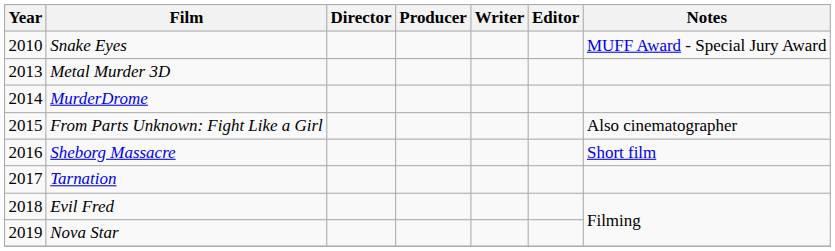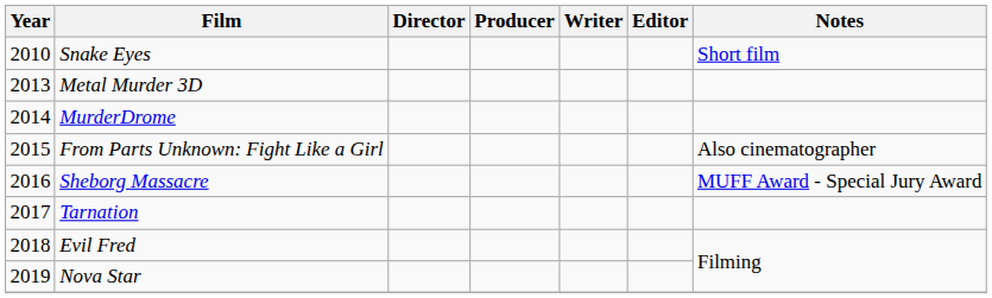 <table class="wikitable">
 <tr>
 <th>Year</th>
 <th>Film</th>
 <th>Director</th>
 <th>Producer</th>
 <th>Writer</th>
 <th>Editor</th>
 <th>Notes</th>
 </tr>
 <tr>
 <td>2010</td>
 <td><em>Snake Eyes</em></td>
 <td style="text-align:center;"></td>
 <td style="text-align:center;"></td>
 <td style="text-align:center;"></td>
 <td style="text-align:center;"></td>
-<td><a href='#'>MUFF Award</a> - Special Jury Award</td>
+<td><a href='#'>Short film</a></td>
 </tr>
 <tr>
 <td>2013</td>
 <td><em>Metal Murder 3D</em></td>
 <td style="text-align:center;"></td>
 <td style="text-align:center;"></td>
 <td style="text-align:center;"></td>
 <td></td>
 <td></td>
 </tr>
 <tr>
 <td>2014</td>
 <td><em><a href='#'>MurderDrome</a></em></td>
 <td style="text-align:center;"></td>
 <td style="text-align:center;"></td>
 <td style="text-align:center;"></td>
 <td style="text-align:center;"></td>
 <td></td>
 </tr>
 <tr>
 <td>2015</td>
 <td><em>From Parts Unknown: Fight Like a Girl</em></td>
 <td style="text-align:center;"></td>
 <td style="text-align:center;"></td>
 <td style="text-align:center;"></td>
 <td style="text-align:center;"></td>
 <td>Also cinematographer</td>
 </tr>
 <tr>
 <td>2016</td>
 <td><em><a href='#'>Sheborg Massacre</a></em></td>
 <td style="text-align:center;"></td>
 <td style="text-align:center;"></td>
 <td style="text-align:center;"></td>
 <td style="text-align:center;"></td>
-<td><a href='#'>Short film</a></td>
+<td><a href='#'>MUFF Award</a> - Special Jury Award</td>
 </tr>
 <tr>
 <td>2017</td>
 <td><em><a href='#'>Tarnation</a></em></td>
 <td style="text-align:center;"></td>
 <td style="text-align:center;"></td>
 <td style="text-align:center;"></td>
 <td style="text-align:center;"></td>
 <td></td>
 </tr>
 <tr>
 <td>2018</td>
 <td><em>Evil Fred</em></td>
 <td></td>
 <td></td>
 <td></td>
 <td style="text-align:center;"></td>
 <td rowspan=2>Filming</td>
 </tr>
 <tr>
 <td>2019</td>
 <td><em>Nova Star</em></td>
 <td style="text-align:center;"></td>
 <td style="text-align:center;"></td>
 <td style="text-align:center;"></td>
 <td style="text-align:center;"></td>
 </tr>
 <tr>
 </tr>
 </table>
